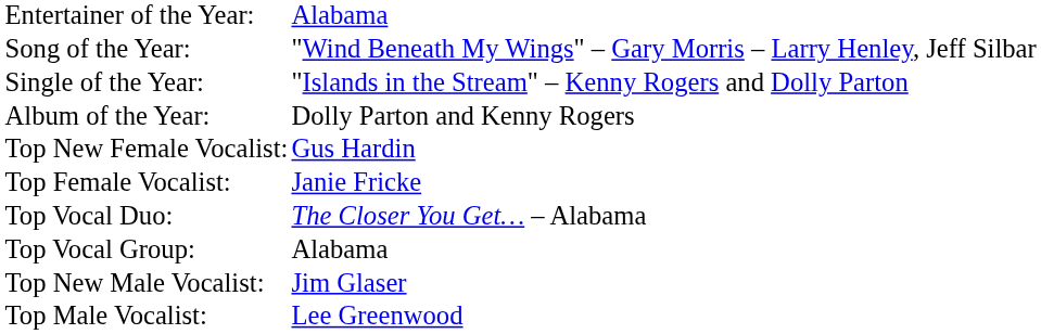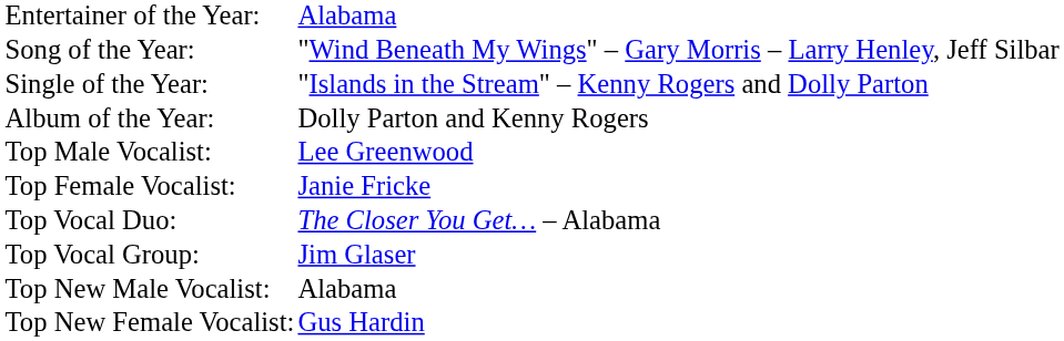 <table cellspacing="0" border="0" cellpadding="1">
 <tr>
 <td>Entertainer of the Year:</td>
 <td><a href='#'>Alabama</a></td>
 </tr>
 <tr>
 <td>Song of the Year:</td>
 <td>"<a href='#'>Wind Beneath My Wings</a>" – <a href='#'>Gary Morris</a> – <a href='#'>Larry Henley</a>, Jeff Silbar</td>
 </tr>
 <tr>
 <td>Single of the Year:</td>
 <td>"<a href='#'>Islands in the Stream</a>" – <a href='#'>Kenny Rogers</a> and <a href='#'>Dolly Parton</a></td>
 </tr>
 <tr>
 <td>Album of the Year:</td>
 <td>Dolly Parton and Kenny Rogers</td>
 </tr>
 <tr>
-<td>Top New Female Vocalist:</td>
-<td><a href='#'>Gus Hardin</a></td>
+<td>Top Male Vocalist:</td>
+<td><a href='#'>Lee Greenwood</a></td>
 </tr>
 <tr>
 <td>Top Female Vocalist:</td>
 <td><a href='#'>Janie Fricke</a></td>
 </tr>
 <tr>
 <td>Top Vocal Duo:</td>
 <td><em><a href='#'>The Closer You Get…</a></em> – Alabama</td>
 </tr>
 <tr>
 <td>Top Vocal Group:</td>
+<td><a href='#'>Jim Glaser</a></td>
+</tr>
+<tr>
+<td>Top New Male Vocalist:</td>
 <td>Alabama</td>
 </tr>
 <tr>
-<td>Top New Male Vocalist:</td>
-<td><a href='#'>Jim Glaser</a></td>
-</tr>
-<tr>
-<td>Top Male Vocalist:</td>
-<td><a href='#'>Lee Greenwood</a></td>
+<td>Top New Female Vocalist:</td>
+<td><a href='#'>Gus Hardin</a></td>
 </tr>
 </table>
